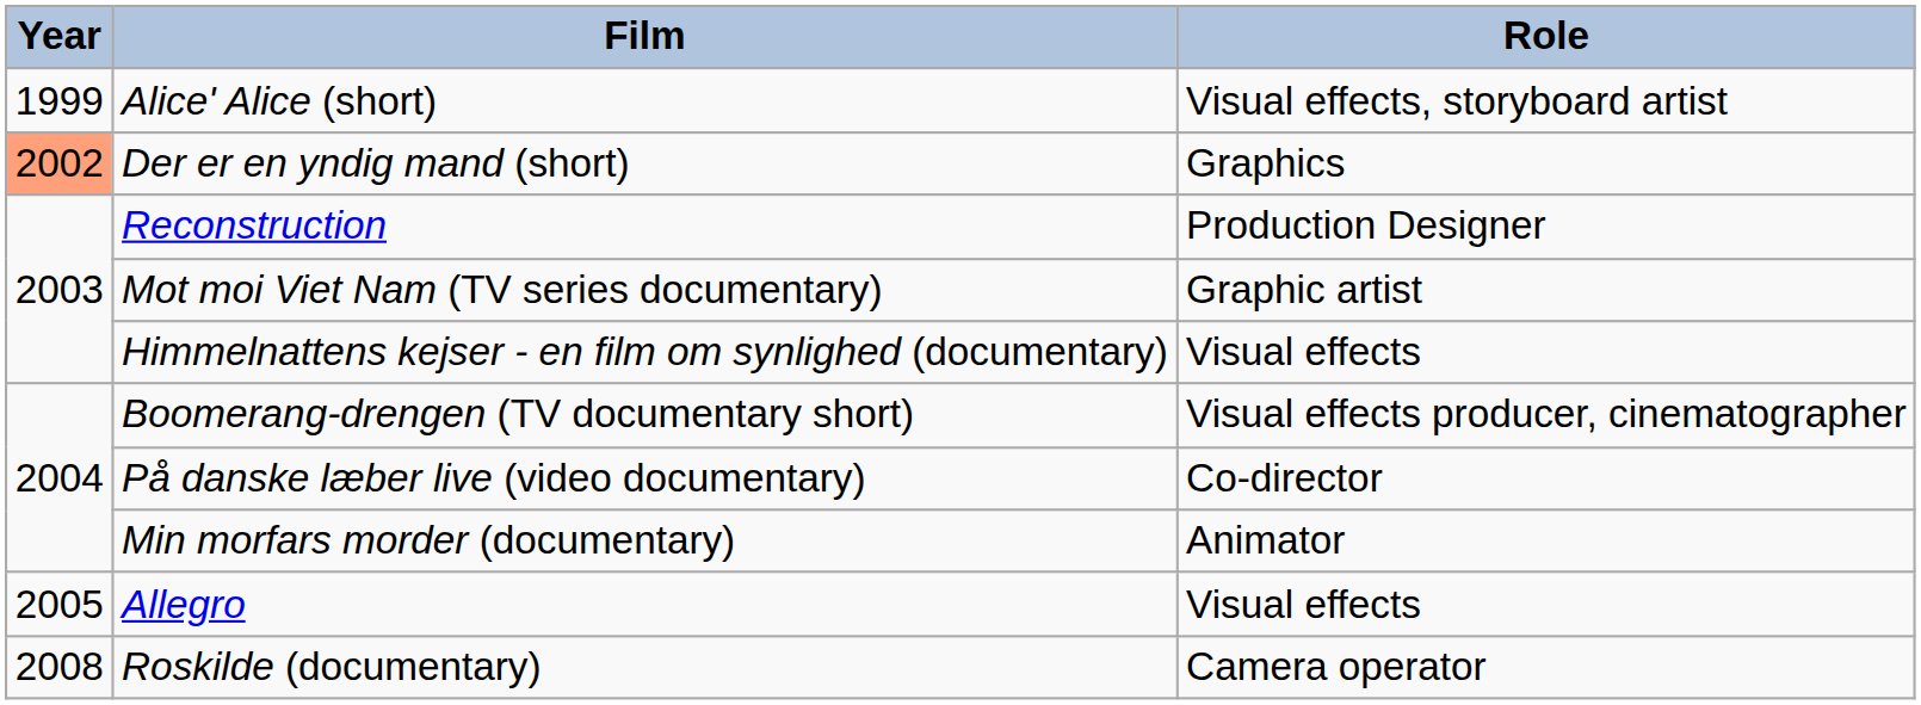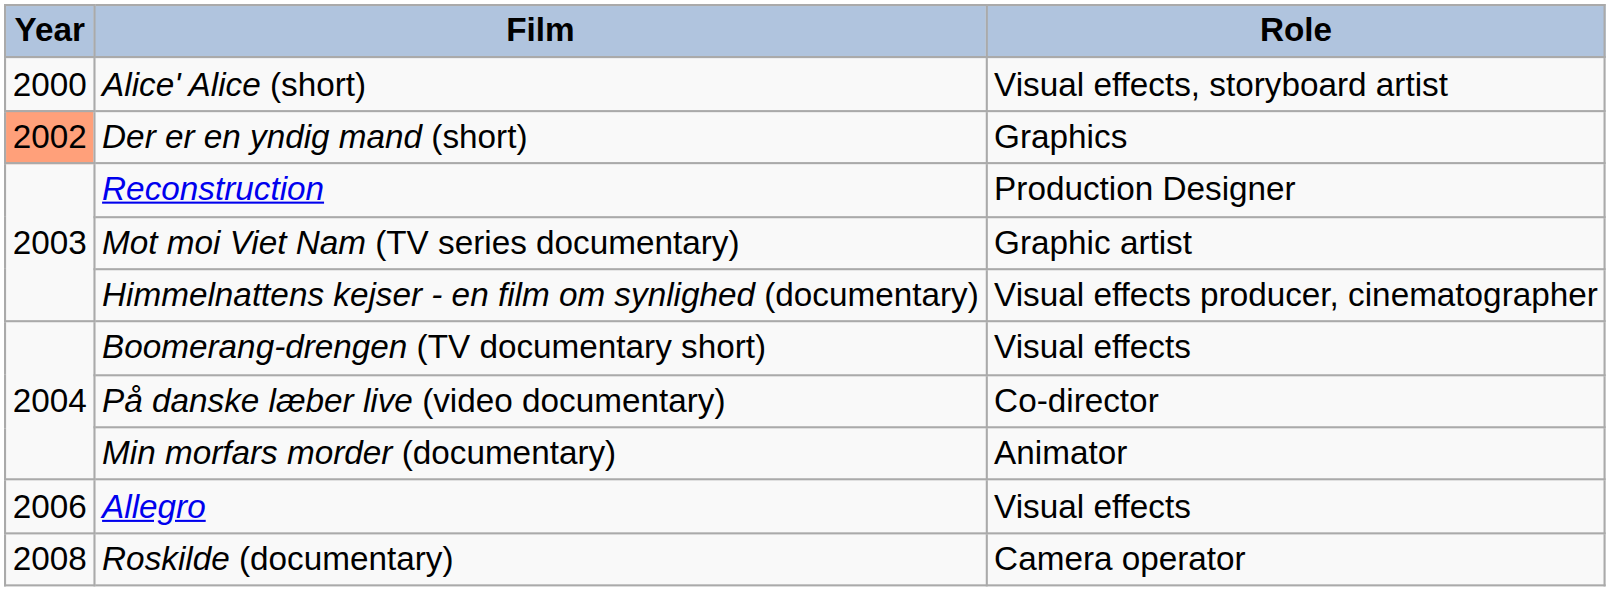 <table class="wikitable">
 <tr>
 <th style="background:#B0C4DE;">Year</th>
 <th style="background:#B0C4DE;">Film</th>
 <th style="background:#B0C4DE;">Role</th>
 </tr>
 <tr>
-<td>1999</td>
+<td>2000</td>
 <td><em>Alice' Alice</em> (short)</td>
 <td>Visual effects, storyboard artist</td>
 </tr>
 <tr>
 <td style="background: lightsalmon;">2002</td>
 <td><em>Der er en yndig mand</em> (short)</td>
 <td>Graphics</td>
 </tr>
 <tr>
 <td rowspan="3">2003</td>
 <td><em><a href='#'>Reconstruction</a></em></td>
 <td>Production Designer</td>
 </tr>
 <tr>
 <td><em>Mot moi Viet Nam</em> (TV series documentary)</td>
 <td>Graphic artist</td>
 </tr>
 <tr>
 <td><em>Himmelnattens kejser - en film om synlighed</em> (documentary)</td>
-<td>Visual effects</td>
+<td>Visual effects producer, cinematographer</td>
 </tr>
 <tr>
 <td rowspan="3">2004</td>
 <td><em>Boomerang-drengen</em> (TV documentary short)</td>
-<td>Visual effects producer, cinematographer</td>
+<td>Visual effects</td>
 </tr>
 <tr>
 <td><em>På danske læber live</em> (video documentary)</td>
 <td>Co-director</td>
 </tr>
 <tr>
 <td><em>Min morfars morder</em> (documentary)</td>
 <td>Animator</td>
 </tr>
 <tr>
-<td>2005</td>
+<td>2006</td>
 <td><em><a href='#'>Allegro</a></em></td>
 <td>Visual effects</td>
 </tr>
 <tr>
 <td>2008</td>
 <td><em>Roskilde</em> (documentary)</td>
 <td>Camera operator</td>
 </tr>
 </table>
